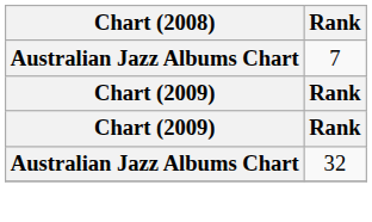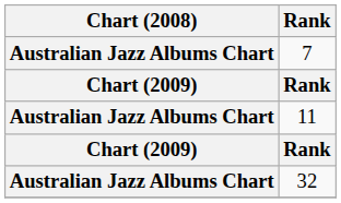 <table class="wikitable sortable plainrowheaders" style="text-align:center">
 <tr>
 <th scope="col">Chart (2008)</th>
 <th scope="col">Rank</th>
 </tr>
 <tr>
 <th scope="row">Australian Jazz Albums Chart</th>
 <td>7</td>
 </tr>
 <tr>
 <th scope="col">Chart (2009)</th>
 <th scope="col">Rank</th>
 </tr>
 <tr>
+<th scope="row">Australian Jazz Albums Chart</th>
+<td>11</td>
+</tr>
+<tr>
 <th scope="col">Chart (2009)</th>
 <th scope="col">Rank</th>
 </tr>
 <tr>
 <th scope="row">Australian Jazz Albums Chart</th>
 <td>32</td>
 </tr>
 <tr>
 </tr>
 </table>
